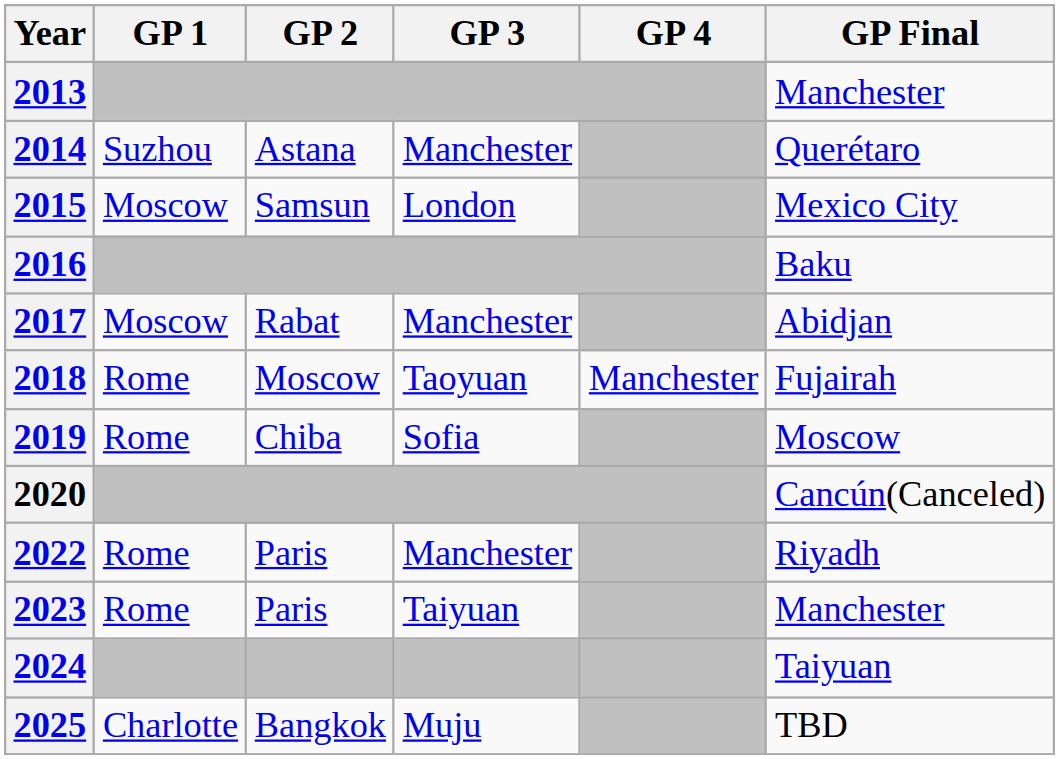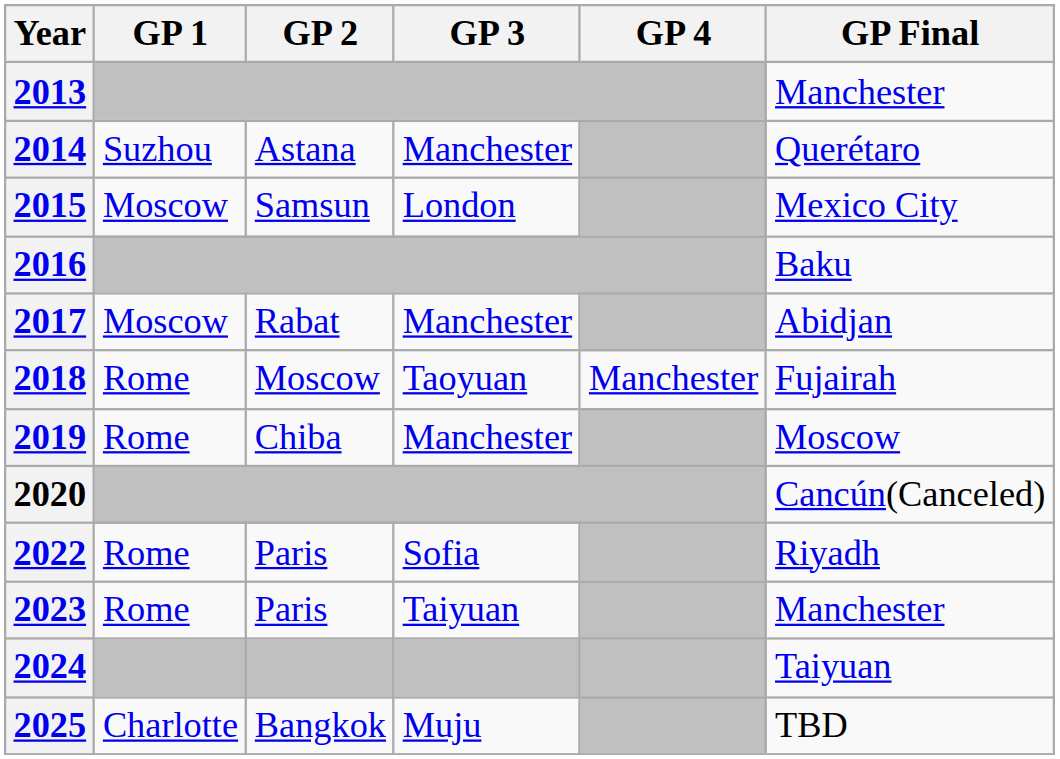 <table class="wikitable">
 <tr>
 <th>Year</th>
 <th>GP 1</th>
 <th>GP 2</th>
 <th>GP 3</th>
 <th>GP 4</th>
 <th>GP Final</th>
 </tr>
 <tr>
 <th><a href='#'>2013</a></th>
 <td colspan=4 bgcolor=silver></td>
 <td> <a href='#'>Manchester</a></td>
 </tr>
 <tr>
 <th><a href='#'>2014</a></th>
 <td> <a href='#'>Suzhou</a></td>
 <td> <a href='#'>Astana</a></td>
 <td> <a href='#'>Manchester</a></td>
 <td bgcolor=silver></td>
 <td> <a href='#'>Querétaro</a></td>
 </tr>
 <tr>
 <th><a href='#'>2015</a></th>
 <td> <a href='#'>Moscow</a></td>
 <td> <a href='#'>Samsun</a></td>
 <td> <a href='#'>London</a></td>
 <td bgcolor=silver></td>
 <td> <a href='#'>Mexico City</a></td>
 </tr>
 <tr>
 <th><a href='#'>2016</a></th>
 <td colspan=4 bgcolor=silver></td>
 <td> <a href='#'>Baku</a></td>
 </tr>
 <tr>
 <th><a href='#'>2017</a></th>
 <td> <a href='#'>Moscow</a></td>
 <td> <a href='#'>Rabat</a></td>
 <td> <a href='#'>Manchester</a></td>
 <td bgcolor=silver></td>
 <td> <a href='#'>Abidjan</a></td>
 </tr>
 <tr>
 <th><a href='#'>2018</a></th>
 <td> <a href='#'>Rome</a></td>
 <td> <a href='#'>Moscow</a></td>
 <td> <a href='#'>Taoyuan</a></td>
 <td> <a href='#'>Manchester</a></td>
 <td> <a href='#'>Fujairah</a></td>
 </tr>
 <tr>
 <th><a href='#'>2019</a></th>
 <td> <a href='#'>Rome</a></td>
 <td> <a href='#'>Chiba</a></td>
-<td> <a href='#'>Sofia</a></td>
+<td> <a href='#'>Manchester</a></td>
 <td bgcolor=silver></td>
 <td> <a href='#'>Moscow</a></td>
 </tr>
 <tr>
 <th 2020 World Taekwondo Grand Prix>2020</th>
 <td colspan=4 bgcolor=silver></td>
 <td> <a href='#'>Cancún</a>(Canceled)</td>
 </tr>
 <tr>
 <th><a href='#'>2022</a></th>
 <td> <a href='#'>Rome</a></td>
 <td> <a href='#'>Paris</a></td>
-<td> <a href='#'>Manchester</a></td>
+<td> <a href='#'>Sofia</a></td>
 <td bgcolor=silver></td>
 <td> <a href='#'>Riyadh</a></td>
 </tr>
 <tr>
 <th><a href='#'>2023</a></th>
 <td> <a href='#'>Rome</a></td>
 <td> <a href='#'>Paris</a></td>
 <td> <a href='#'>Taiyuan</a></td>
 <td bgcolor=silver></td>
 <td> <a href='#'>Manchester</a></td>
 </tr>
 <tr>
 <th><a href='#'>2024</a></th>
 <td bgcolor=silver></td>
 <td bgcolor=silver></td>
 <td bgcolor=silver></td>
 <td bgcolor=silver></td>
 <td> <a href='#'>Taiyuan</a></td>
 </tr>
 <tr>
 <th><a href='#'>2025</a></th>
 <td> <a href='#'>Charlotte</a></td>
 <td> <a href='#'>Bangkok</a></td>
 <td> <a href='#'>Muju</a></td>
 <td bgcolor=silver></td>
 <td>TBD</td>
 </tr>
 </table>
